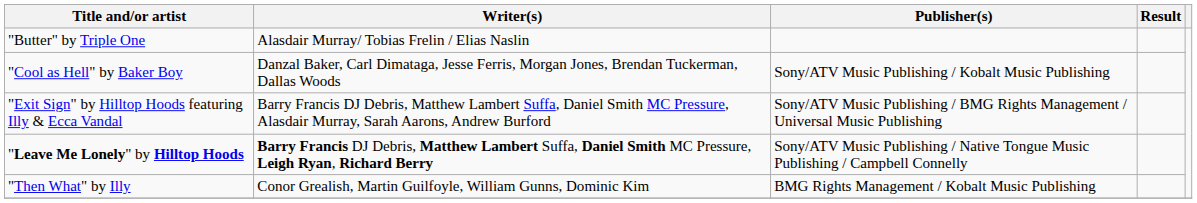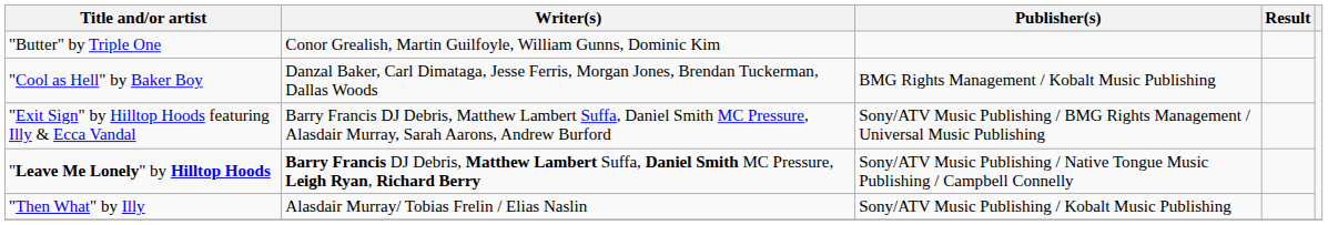 <table class="wikitable" width=100%>
 <tr>
 <th scope="col">Title and/or artist</th>
 <th scope="col">Writer(s)</th>
 <th scope="col">Publisher(s)</th>
 <th scope="col">Result</th>
 <th scope="col"></th>
 </tr>
 <tr>
 <td>"Butter" by <a href='#'>Triple One</a></td>
-<td>Alasdair Murray/ Tobias Frelin / Elias Naslin</td>
+<td>Conor Grealish, Martin Guilfoyle, William Gunns, Dominic Kim</td>
 <td></td>
 <td></td>
 <td rowspan="5"></td>
 </tr>
 <tr>
 <td>"<a href='#'>Cool as Hell</a>" by <a href='#'>Baker Boy</a></td>
 <td>Danzal Baker, Carl Dimataga, Jesse Ferris, Morgan Jones, Brendan Tuckerman, Dallas Woods</td>
-<td>Sony/ATV Music Publishing / Kobalt Music Publishing</td>
+<td>BMG Rights Management / Kobalt Music Publishing</td>
 <td></td>
 </tr>
 <tr>
 <td>"<a href='#'>Exit Sign</a>" by <a href='#'>Hilltop Hoods</a> featuring <a href='#'>Illy</a> & <a href='#'>Ecca Vandal</a></td>
 <td>Barry Francis  DJ Debris, Matthew Lambert  <a href='#'>Suffa</a>, Daniel Smith  <a href='#'>MC Pressure</a>, Alasdair Murray, Sarah Aarons, Andrew Burford</td>
 <td>Sony/ATV Music Publishing / BMG Rights Management / Universal Music Publishing</td>
 <td></td>
 </tr>
 <tr>
 <td>"<strong>Leave Me Lonely</strong>" by <strong><a href='#'>Hilltop Hoods</a></strong></td>
 <td><strong>Barry Francis</strong>  DJ Debris, <strong>Matthew Lambert</strong>  Suffa, <strong>Daniel Smith</strong>  MC Pressure, <strong>Leigh Ryan</strong>, <strong>Richard Berry</strong></td>
 <td>Sony/ATV Music Publishing / Native Tongue Music Publishing / Campbell Connelly</td>
 <td></td>
 </tr>
 <tr>
 <td>"<a href='#'>Then What</a>" by <a href='#'>Illy</a></td>
-<td>Conor Grealish, Martin Guilfoyle, William Gunns, Dominic Kim</td>
-<td>BMG Rights Management / Kobalt Music Publishing</td>
+<td>Alasdair Murray/ Tobias Frelin / Elias Naslin</td>
+<td>Sony/ATV Music Publishing / Kobalt Music Publishing</td>
 <td></td>
 </tr>
 <tr>
 </tr>
 </table>
